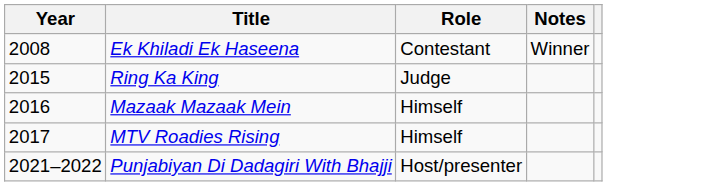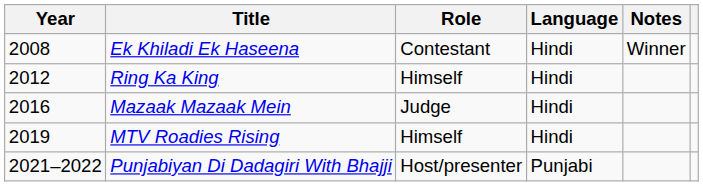 <table class="wikitable plainrowheaders sortable">
 <tr>
 <th scope="col">Year</th>
 <th scope="col">Title</th>
 <th scope="col">Role</th>
+<th scope="col">Language</th>
 <th scope="col" class="unsortable">Notes</th>
 <th scope="col" class="unsortable"></th>
 </tr>
 <tr>
 <td>2008</td>
 <td><em><a href='#'>Ek Khiladi Ek Haseena</a></em></td>
 <td>Contestant</td>
+<td>Hindi</td>
 <td>Winner</td>
 <td style="text-align:center;"></td>
 </tr>
 <tr>
-<td>2015</td>
+<td>2012</td>
 <td><em><a href='#'>Ring Ka King</a></em></td>
-<td>Judge</td>
+<td>Himself</td>
+<td>Hindi</td>
 <td></td>
 <td style="text-align:center;"></td>
 </tr>
 <tr>
 <td>2016</td>
 <td><em><a href='#'>Mazaak Mazaak Mein</a></em></td>
-<td>Himself</td>
+<td>Judge</td>
+<td>Hindi</td>
 <td></td>
 <td style="text-align:center;"></td>
 </tr>
 <tr>
-<td>2017</td>
+<td>2019</td>
 <td><em><a href='#'>MTV Roadies Rising</a></em></td>
 <td>Himself</td>
+<td>Hindi</td>
 <td></td>
 <td style="text-align:center;"></td>
 </tr>
 <tr>
 <td>2021–2022</td>
 <td><em><a href='#'>Punjabiyan Di Dadagiri With Bhajji</a></td>
 <td>Host/presenter</td>
+<td>Punjabi</td>
 <td></td>
 <td style="text-align:center;"></td>
 </tr>
 </table>
